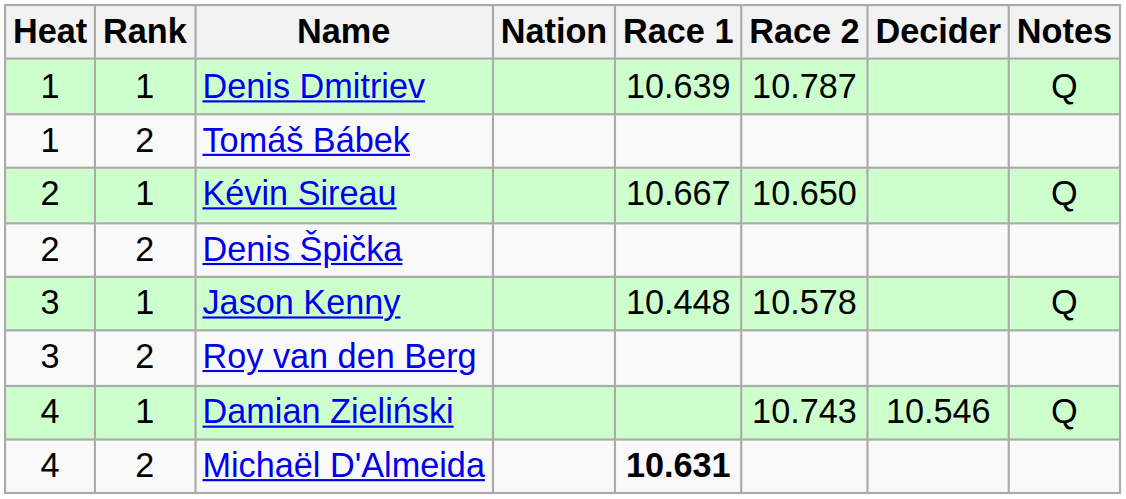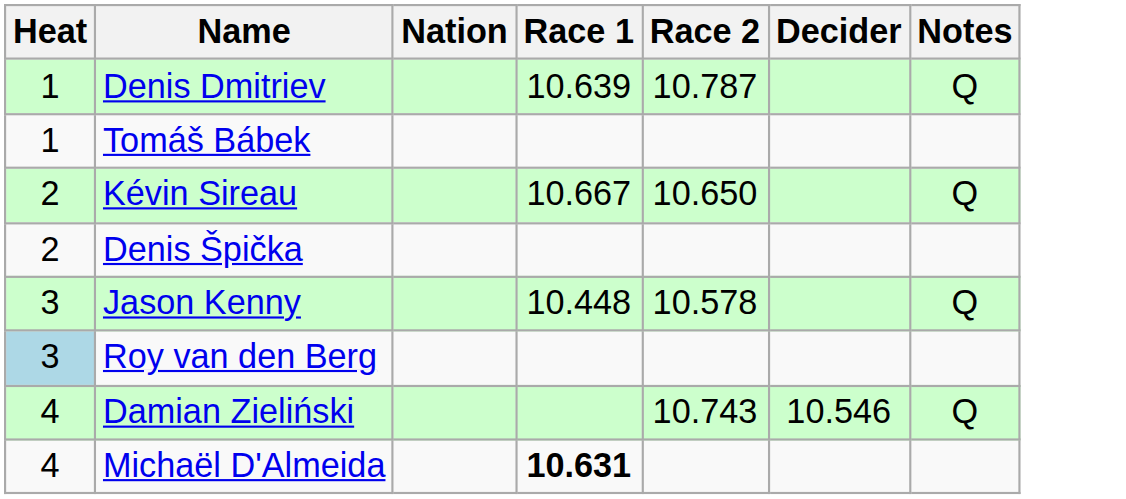 <table class="wikitable sortable" style="text-align:center">
 <tr>
 <th>Heat</th>
-<th>Rank</th>
 <th>Name</th>
 <th>Nation</th>
 <th>Race 1</th>
 <th>Race 2</th>
 <th>Decider</th>
 <th>Notes</th>
 </tr>
 <tr style="background: #ccffcc;">
-<td>1</td>
 <td>1</td>
 <td align=left><a href='#'>Denis Dmitriev</a></td>
 <td align=left></td>
 <td>10.639</td>
 <td>10.787</td>
 <td></td>
 <td>Q</td>
 </tr>
 <tr>
 <td>1</td>
-<td>2</td>
 <td align=left><a href='#'>Tomáš Bábek</a></td>
 <td align=left></td>
 <td></td>
 <td></td>
 <td></td>
 <td></td>
 </tr>
 <tr style="background: #ccffcc;">
 <td>2</td>
-<td>1</td>
 <td align=left><a href='#'>Kévin Sireau</a></td>
 <td align=left></td>
 <td>10.667</td>
 <td>10.650</td>
 <td></td>
 <td>Q</td>
 </tr>
 <tr>
-<td>2</td>
 <td>2</td>
 <td align=left><a href='#'>Denis Špička</a></td>
 <td align=left></td>
 <td></td>
 <td></td>
 <td></td>
 <td></td>
 </tr>
 <tr style="background: #ccffcc;">
 <td>3</td>
-<td>1</td>
 <td align=left><a href='#'>Jason Kenny</a></td>
 <td align=left></td>
 <td>10.448</td>
 <td>10.578</td>
 <td></td>
 <td>Q</td>
 </tr>
 <tr>
-<td>3</td>
-<td>2</td>
+<td style="background: lightblue;">3</td>
 <td align=left><a href='#'>Roy van den Berg</a></td>
 <td align=left></td>
 <td></td>
 <td></td>
 <td></td>
 <td></td>
 </tr>
 <tr style="background: #ccffcc;">
 <td>4</td>
-<td>1</td>
 <td align=left><a href='#'>Damian Zieliński</a></td>
 <td align=left></td>
 <td></td>
 <td>10.743</td>
 <td>10.546</td>
 <td>Q</td>
 </tr>
 <tr>
 <td>4</td>
-<td>2</td>
 <td align=left><a href='#'>Michaël D'Almeida</a></td>
 <td align=left></td>
 <td><strong>10.631</strong></td>
 <td></td>
 <td></td>
 <td></td>
 </tr>
 </table>
